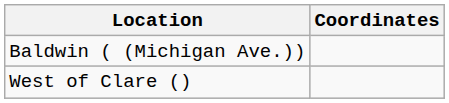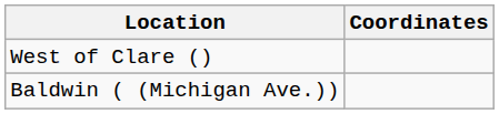 <table class="wikitable">
 <tr>
 <th>Location</th>
 <th>Coordinates</th>
 </tr>
 <tr>
+<td>West of Clare ()</td>
+<td></td>
+</tr>
+<tr>
 <td>Baldwin ( (Michigan Ave.))</td>
 <td></td>
 </tr>
-<tr>
-<td>West of Clare ()</td>
-<td></td>
-</tr>
 </table>
